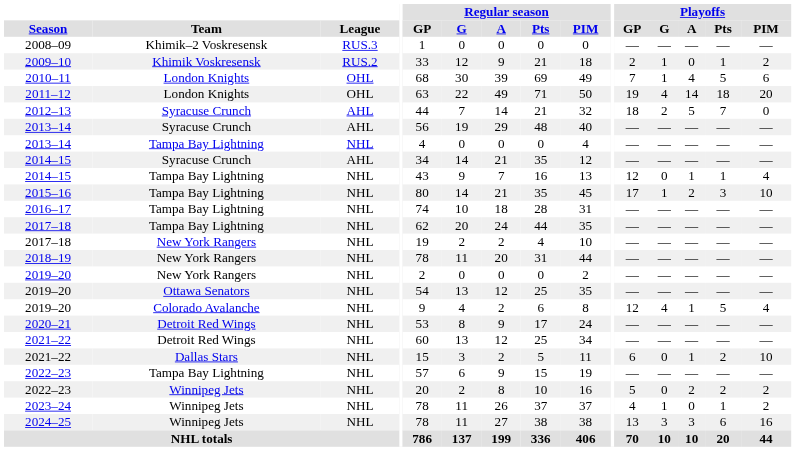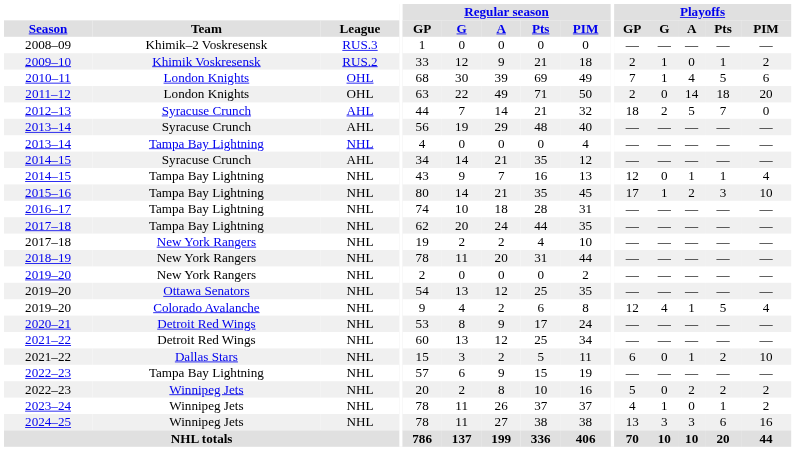 <table border="0" cellpadding="1" cellspacing="0" style="text-align:center; width:60em">
 <tr bgcolor="#e0e0e0">
 <th colspan="3" bgcolor="#ffffff"></th>
 <th rowspan="99" bgcolor="#ffffff"></th>
 <th colspan="5"><a href='#'>Regular season</a></th>
 <th rowspan="99" bgcolor="#ffffff"></th>
 <th colspan="5"><a href='#'>Playoffs</a></th>
 </tr>
 <tr bgcolor="#e0e0e0">
 <th><a href='#'>Season</a></th>
 <th>Team</th>
 <th>League</th>
 <th>GP</th>
 <th><a href='#'>G</a></th>
 <th><a href='#'>A</a></th>
 <th><a href='#'>Pts</a></th>
 <th><a href='#'>PIM</a></th>
 <th>GP</th>
 <th>G</th>
 <th>A</th>
 <th>Pts</th>
 <th>PIM</th>
 </tr>
 <tr>
 <td>2008–09</td>
 <td>Khimik–2 Voskresensk</td>
 <td><a href='#'>RUS.3</a></td>
 <td>1</td>
 <td>0</td>
 <td>0</td>
 <td>0</td>
 <td>0</td>
 <td>—</td>
 <td>—</td>
 <td>—</td>
 <td>—</td>
 <td>—</td>
 </tr>
 <tr bgcolor="#f0f0f0">
 <td><a href='#'>2009–10</a></td>
 <td><a href='#'>Khimik Voskresensk</a></td>
 <td><a href='#'>RUS.2</a></td>
 <td>33</td>
 <td>12</td>
 <td>9</td>
 <td>21</td>
 <td>18</td>
 <td>2</td>
 <td>1</td>
 <td>0</td>
 <td>1</td>
 <td>2</td>
 </tr>
 <tr>
 <td><a href='#'>2010–11</a></td>
 <td><a href='#'>London Knights</a></td>
 <td><a href='#'>OHL</a></td>
 <td>68</td>
 <td>30</td>
 <td>39</td>
 <td>69</td>
 <td>49</td>
 <td>7</td>
 <td>1</td>
 <td>4</td>
 <td>5</td>
 <td>6</td>
 </tr>
 <tr bgcolor="#f0f0f0">
 <td><a href='#'>2011–12</a></td>
 <td>London Knights</td>
 <td>OHL</td>
 <td>63</td>
 <td>22</td>
 <td>49</td>
 <td>71</td>
 <td>50</td>
-<td>19</td>
-<td>4</td>
+<td>2</td>
+<td>0</td>
 <td>14</td>
 <td>18</td>
 <td>20</td>
 </tr>
 <tr>
 <td><a href='#'>2012–13</a></td>
 <td><a href='#'>Syracuse Crunch</a></td>
 <td><a href='#'>AHL</a></td>
 <td>44</td>
 <td>7</td>
 <td>14</td>
 <td>21</td>
 <td>32</td>
 <td>18</td>
 <td>2</td>
 <td>5</td>
 <td>7</td>
 <td>0</td>
 </tr>
 <tr bgcolor="#f0f0f0">
 <td><a href='#'>2013–14</a></td>
 <td>Syracuse Crunch</td>
 <td>AHL</td>
 <td>56</td>
 <td>19</td>
 <td>29</td>
 <td>48</td>
 <td>40</td>
 <td>—</td>
 <td>—</td>
 <td>—</td>
 <td>—</td>
 <td>—</td>
 </tr>
 <tr>
 <td><a href='#'>2013–14</a></td>
 <td><a href='#'>Tampa Bay Lightning</a></td>
 <td><a href='#'>NHL</a></td>
 <td>4</td>
 <td>0</td>
 <td>0</td>
 <td>0</td>
 <td>4</td>
 <td>—</td>
 <td>—</td>
 <td>—</td>
 <td>—</td>
 <td>—</td>
 </tr>
 <tr bgcolor="#f0f0f0">
 <td><a href='#'>2014–15</a></td>
 <td>Syracuse Crunch</td>
 <td>AHL</td>
 <td>34</td>
 <td>14</td>
 <td>21</td>
 <td>35</td>
 <td>12</td>
 <td>—</td>
 <td>—</td>
 <td>—</td>
 <td>—</td>
 <td>—</td>
 </tr>
 <tr>
 <td><a href='#'>2014–15</a></td>
 <td>Tampa Bay Lightning</td>
 <td>NHL</td>
 <td>43</td>
 <td>9</td>
 <td>7</td>
 <td>16</td>
 <td>13</td>
 <td>12</td>
 <td>0</td>
 <td>1</td>
 <td>1</td>
 <td>4</td>
 </tr>
 <tr bgcolor="#f0f0f0">
 <td><a href='#'>2015–16</a></td>
 <td>Tampa Bay Lightning</td>
 <td>NHL</td>
 <td>80</td>
 <td>14</td>
 <td>21</td>
 <td>35</td>
 <td>45</td>
 <td>17</td>
 <td>1</td>
 <td>2</td>
 <td>3</td>
 <td>10</td>
 </tr>
 <tr>
 <td><a href='#'>2016–17</a></td>
 <td>Tampa Bay Lightning</td>
 <td>NHL</td>
 <td>74</td>
 <td>10</td>
 <td>18</td>
 <td>28</td>
 <td>31</td>
 <td>—</td>
 <td>—</td>
 <td>—</td>
 <td>—</td>
 <td>—</td>
 </tr>
 <tr bgcolor="#f0f0f0">
 <td><a href='#'>2017–18</a></td>
 <td>Tampa Bay Lightning</td>
 <td>NHL</td>
 <td>62</td>
 <td>20</td>
 <td>24</td>
 <td>44</td>
 <td>35</td>
 <td>—</td>
 <td>—</td>
 <td>—</td>
 <td>—</td>
 <td>—</td>
 </tr>
 <tr>
 <td>2017–18</td>
 <td><a href='#'>New York Rangers</a></td>
 <td>NHL</td>
 <td>19</td>
 <td>2</td>
 <td>2</td>
 <td>4</td>
 <td>10</td>
 <td>—</td>
 <td>—</td>
 <td>—</td>
 <td>—</td>
 <td>—</td>
 </tr>
 <tr bgcolor="#f0f0f0">
 <td><a href='#'>2018–19</a></td>
 <td>New York Rangers</td>
 <td>NHL</td>
 <td>78</td>
 <td>11</td>
 <td>20</td>
 <td>31</td>
 <td>44</td>
 <td>—</td>
 <td>—</td>
 <td>—</td>
 <td>—</td>
 <td>—</td>
 </tr>
 <tr>
 <td><a href='#'>2019–20</a></td>
 <td>New York Rangers</td>
 <td>NHL</td>
 <td>2</td>
 <td>0</td>
 <td>0</td>
 <td>0</td>
 <td>2</td>
 <td>—</td>
 <td>—</td>
 <td>—</td>
 <td>—</td>
 <td>—</td>
 </tr>
 <tr bgcolor="#f0f0f0">
 <td>2019–20</td>
 <td><a href='#'>Ottawa Senators</a></td>
 <td>NHL</td>
 <td>54</td>
 <td>13</td>
 <td>12</td>
 <td>25</td>
 <td>35</td>
 <td>—</td>
 <td>—</td>
 <td>—</td>
 <td>—</td>
 <td>—</td>
 </tr>
 <tr>
 <td>2019–20</td>
 <td><a href='#'>Colorado Avalanche</a></td>
 <td>NHL</td>
 <td>9</td>
 <td>4</td>
 <td>2</td>
 <td>6</td>
 <td>8</td>
 <td>12</td>
 <td>4</td>
 <td>1</td>
 <td>5</td>
 <td>4</td>
 </tr>
 <tr bgcolor="#f0f0f0">
 <td><a href='#'>2020–21</a></td>
 <td><a href='#'>Detroit Red Wings</a></td>
 <td>NHL</td>
 <td>53</td>
 <td>8</td>
 <td>9</td>
 <td>17</td>
 <td>24</td>
 <td>—</td>
 <td>—</td>
 <td>—</td>
 <td>—</td>
 <td>—</td>
 </tr>
 <tr>
 <td><a href='#'>2021–22</a></td>
 <td>Detroit Red Wings</td>
 <td>NHL</td>
 <td>60</td>
 <td>13</td>
 <td>12</td>
 <td>25</td>
 <td>34</td>
 <td>—</td>
 <td>—</td>
 <td>—</td>
 <td>—</td>
 <td>—</td>
 </tr>
 <tr bgcolor="#f0f0f0">
 <td>2021–22</td>
 <td><a href='#'>Dallas Stars</a></td>
 <td>NHL</td>
 <td>15</td>
 <td>3</td>
 <td>2</td>
 <td>5</td>
 <td>11</td>
 <td>6</td>
 <td>0</td>
 <td>1</td>
 <td>2</td>
 <td>10</td>
 </tr>
 <tr>
 <td><a href='#'>2022–23</a></td>
 <td>Tampa Bay Lightning</td>
 <td>NHL</td>
 <td>57</td>
 <td>6</td>
 <td>9</td>
 <td>15</td>
 <td>19</td>
 <td>—</td>
 <td>—</td>
 <td>—</td>
 <td>—</td>
 <td>—</td>
 </tr>
 <tr bgcolor="#f0f0f0">
 <td>2022–23</td>
 <td><a href='#'>Winnipeg Jets</a></td>
 <td>NHL</td>
 <td>20</td>
 <td>2</td>
 <td>8</td>
 <td>10</td>
 <td>16</td>
 <td>5</td>
 <td>0</td>
 <td>2</td>
 <td>2</td>
 <td>2</td>
 </tr>
 <tr>
 <td><a href='#'>2023–24</a></td>
 <td>Winnipeg Jets</td>
 <td>NHL</td>
 <td>78</td>
 <td>11</td>
 <td>26</td>
 <td>37</td>
 <td>37</td>
 <td>4</td>
 <td>1</td>
 <td>0</td>
 <td>1</td>
 <td>2</td>
 </tr>
 <tr bgcolor="#f0f0f0">
 <td><a href='#'>2024–25</a></td>
 <td>Winnipeg Jets</td>
 <td>NHL</td>
 <td>78</td>
 <td>11</td>
 <td>27</td>
 <td>38</td>
 <td>38</td>
 <td>13</td>
 <td>3</td>
 <td>3</td>
 <td>6</td>
 <td>16</td>
 </tr>
 <tr bgcolor="#e0e0e0">
 <th colspan="3">NHL totals</th>
 <th>786</th>
 <th>137</th>
 <th>199</th>
 <th>336</th>
 <th>406</th>
 <th>70</th>
 <th>10</th>
 <th>10</th>
 <th>20</th>
 <th>44</th>
 </tr>
 </table>
